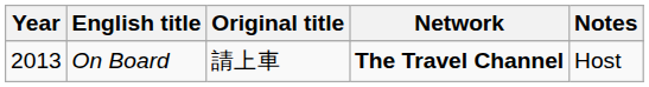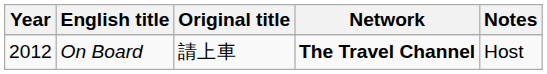 <table class="wikitable sortable">
 <tr>
 <th>Year</th>
 <th>English title</th>
 <th>Original title</th>
 <th>Network</th>
 <th class="unsortable">Notes</th>
 </tr>
 <tr>
 </tr>
 <tr>
-<td>2013</td>
+<td>2012</td>
 <td><em>On Board</em></td>
 <td>請上車</td>
 <td><strong>The Travel Channel</strong></td>
 <td>Host</td>
 </tr>
 </table>
